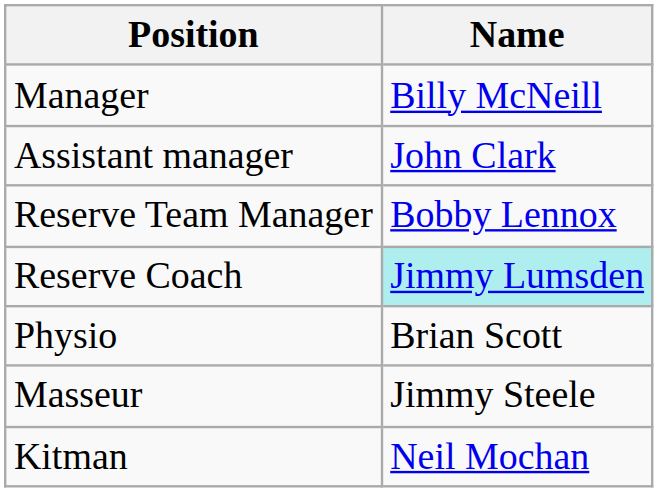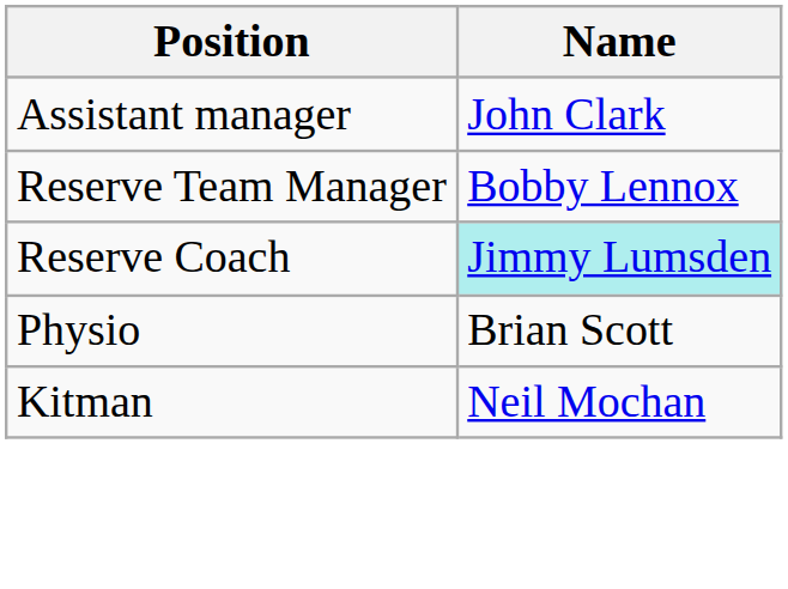 <table class="wikitable">
 <tr>
 <th>Position</th>
 <th>Name</th>
-</tr>
-<tr>
-<td>Manager</td>
-<td><a href='#'>Billy McNeill</a></td>
 </tr>
 <tr>
 <td>Assistant manager</td>
 <td><a href='#'>John Clark</a></td>
 </tr>
 <tr>
 <td>Reserve Team Manager</td>
 <td><a href='#'>Bobby Lennox</a></td>
 </tr>
 <tr>
 <td>Reserve Coach</td>
 <td style="background: paleturquoise;"><a href='#'>Jimmy Lumsden</a></td>
 </tr>
 <tr>
 <td>Physio</td>
 <td>Brian Scott</td>
 </tr>
 <tr>
-<td>Masseur</td>
-<td>Jimmy Steele</td>
-</tr>
-<tr>
 <td>Kitman</td>
 <td><a href='#'>Neil Mochan</a></td>
 </tr>
 </table>
